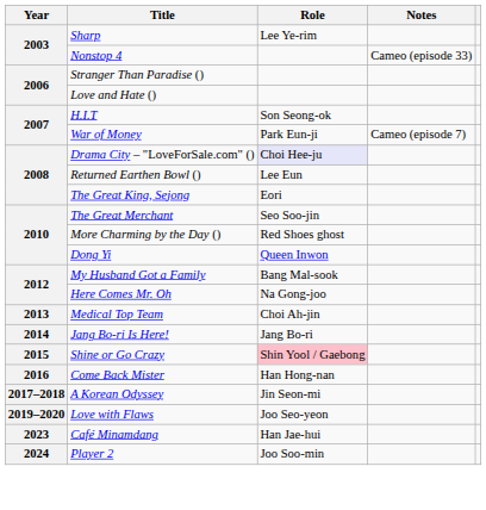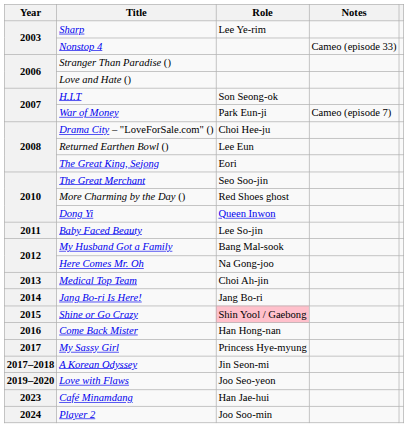 <table class="wikitable plainrowheaders sortable">
 <tr>
 <th scope="col">Year</th>
 <th scope="col">Title</th>
 <th scope="col">Role</th>
 <th scope="col">Notes</th>
 <th scope="col" class="unsortable"></th>
 </tr>
 <tr>
 <th scope="row" rowspan="2">2003</th>
 <td><em><a href='#'>Sharp</a></em></td>
 <td>Lee Ye-rim</td>
 <td></td>
 <td style="text-align:center"></td>
 </tr>
 <tr>
 <td><em><a href='#'>Nonstop 4</a></em></td>
 <td></td>
 <td>Cameo (episode 33)</td>
 <td style="text-align:center"></td>
 </tr>
 <tr>
 <th scope="row" rowspan="2">2006</th>
 <td><em>Stranger Than Paradise</em> ()</td>
 <td></td>
 <td></td>
 <td style="text-align:center"></td>
 </tr>
 <tr>
 <td><em>Love and Hate</em> ()</td>
 <td></td>
 <td></td>
 <td style="text-align:center"></td>
 </tr>
 <tr>
 <th scope="row" rowspan="2">2007</th>
 <td><em><a href='#'>H.I.T</a></em></td>
 <td>Son Seong-ok</td>
 <td></td>
 <td style="text-align:center"></td>
 </tr>
 <tr>
 <td><em><a href='#'>War of Money</a></em></td>
 <td>Park Eun-ji</td>
 <td>Cameo (episode 7)</td>
 <td style="text-align:center"></td>
 </tr>
 <tr>
 <th scope="row" rowspan="3">2008</th>
 <td><em><a href='#'>Drama City</a></em> – "LoveForSale.com" ()</td>
-<td style="background: lavender;">Choi Hee-ju</td>
+<td>Choi Hee-ju</td>
 <td></td>
 <td style="text-align:center"></td>
 </tr>
 <tr>
 <td><em>Returned Earthen Bowl</em> ()</td>
 <td>Lee Eun</td>
 <td></td>
 <td style="text-align:center"></td>
 </tr>
 <tr>
 <td><em><a href='#'>The Great King, Sejong</a></em></td>
 <td>Eori</td>
 <td></td>
 <td style="text-align:center"></td>
 </tr>
 <tr>
 <th scope="row" rowspan="3">2010</th>
 <td><em><a href='#'>The Great Merchant</a></em></td>
 <td>Seo Soo-jin</td>
 <td></td>
 <td style="text-align:center"></td>
 </tr>
 <tr>
 <td><em>More Charming by the Day</em> ()</td>
 <td>Red Shoes ghost</td>
 <td></td>
 <td style="text-align:center"></td>
 </tr>
 <tr>
 <td><em><a href='#'>Dong Yi</a></em></td>
 <td><a href='#'>Queen Inwon</a></td>
+<td></td>
+<td style="text-align:center"></td>
+</tr>
+<tr>
+<th scope="row">2011</th>
+<td><em><a href='#'>Baby Faced Beauty</a></em></td>
+<td>Lee So-jin</td>
 <td></td>
 <td style="text-align:center"></td>
 </tr>
 <tr>
 <th scope="row" rowspan="2">2012</th>
 <td><em><a href='#'>My Husband Got a Family</a></em></td>
 <td>Bang Mal-sook</td>
 <td></td>
 <td style="text-align:center"></td>
 </tr>
 <tr>
 <td><em><a href='#'>Here Comes Mr. Oh</a></em></td>
 <td>Na Gong-joo</td>
 <td></td>
 <td style="text-align:center"></td>
 </tr>
 <tr>
 <th scope="row">2013</th>
 <td><em><a href='#'>Medical Top Team</a></em></td>
 <td>Choi Ah-jin</td>
 <td></td>
 <td style="text-align:center"></td>
 </tr>
 <tr>
 <th scope="row">2014</th>
 <td><em><a href='#'>Jang Bo-ri Is Here!</a></em></td>
 <td>Jang Bo-ri</td>
 <td></td>
 <td style="text-align:center"></td>
 </tr>
 <tr>
 <th scope="row">2015</th>
 <td><em><a href='#'>Shine or Go Crazy</a></em></td>
 <td style="background: pink;">Shin Yool / Gaebong</td>
 <td></td>
 <td style="text-align:center"></td>
 </tr>
 <tr>
 <th scope="row">2016</th>
 <td><em><a href='#'>Come Back Mister</a></em></td>
 <td>Han Hong-nan</td>
 <td></td>
 <td style="text-align:center"></td>
 </tr>
 <tr>
+<th scope="row">2017</th>
+<td><em><a href='#'>My Sassy Girl</a></em></td>
+<td>Princess Hye-myung</td>
+<td></td>
+<td style="text-align:center"></td>
+</tr>
+<tr>
 <th scope="row">2017–2018</th>
 <td><em><a href='#'>A Korean Odyssey</a></em></td>
 <td>Jin Seon-mi</td>
 <td></td>
 <td style="text-align:center"></td>
 </tr>
 <tr>
 <th scope="row">2019–2020</th>
 <td><em><a href='#'>Love with Flaws</a></em></td>
 <td>Joo Seo-yeon</td>
 <td></td>
 <td style="text-align:center"></td>
 </tr>
 <tr>
 <th scope="row">2023</th>
 <td><em><a href='#'>Café Minamdang</a></em></td>
 <td>Han Jae-hui</td>
 <td></td>
 <td style="text-align:center"></td>
 </tr>
 <tr>
 <th scope="row">2024</th>
 <td><em><a href='#'>Player 2</a></em></td>
 <td>Joo Soo-min</td>
 <td></td>
 <td style="text-align:center"></td>
 </tr>
 </table>
